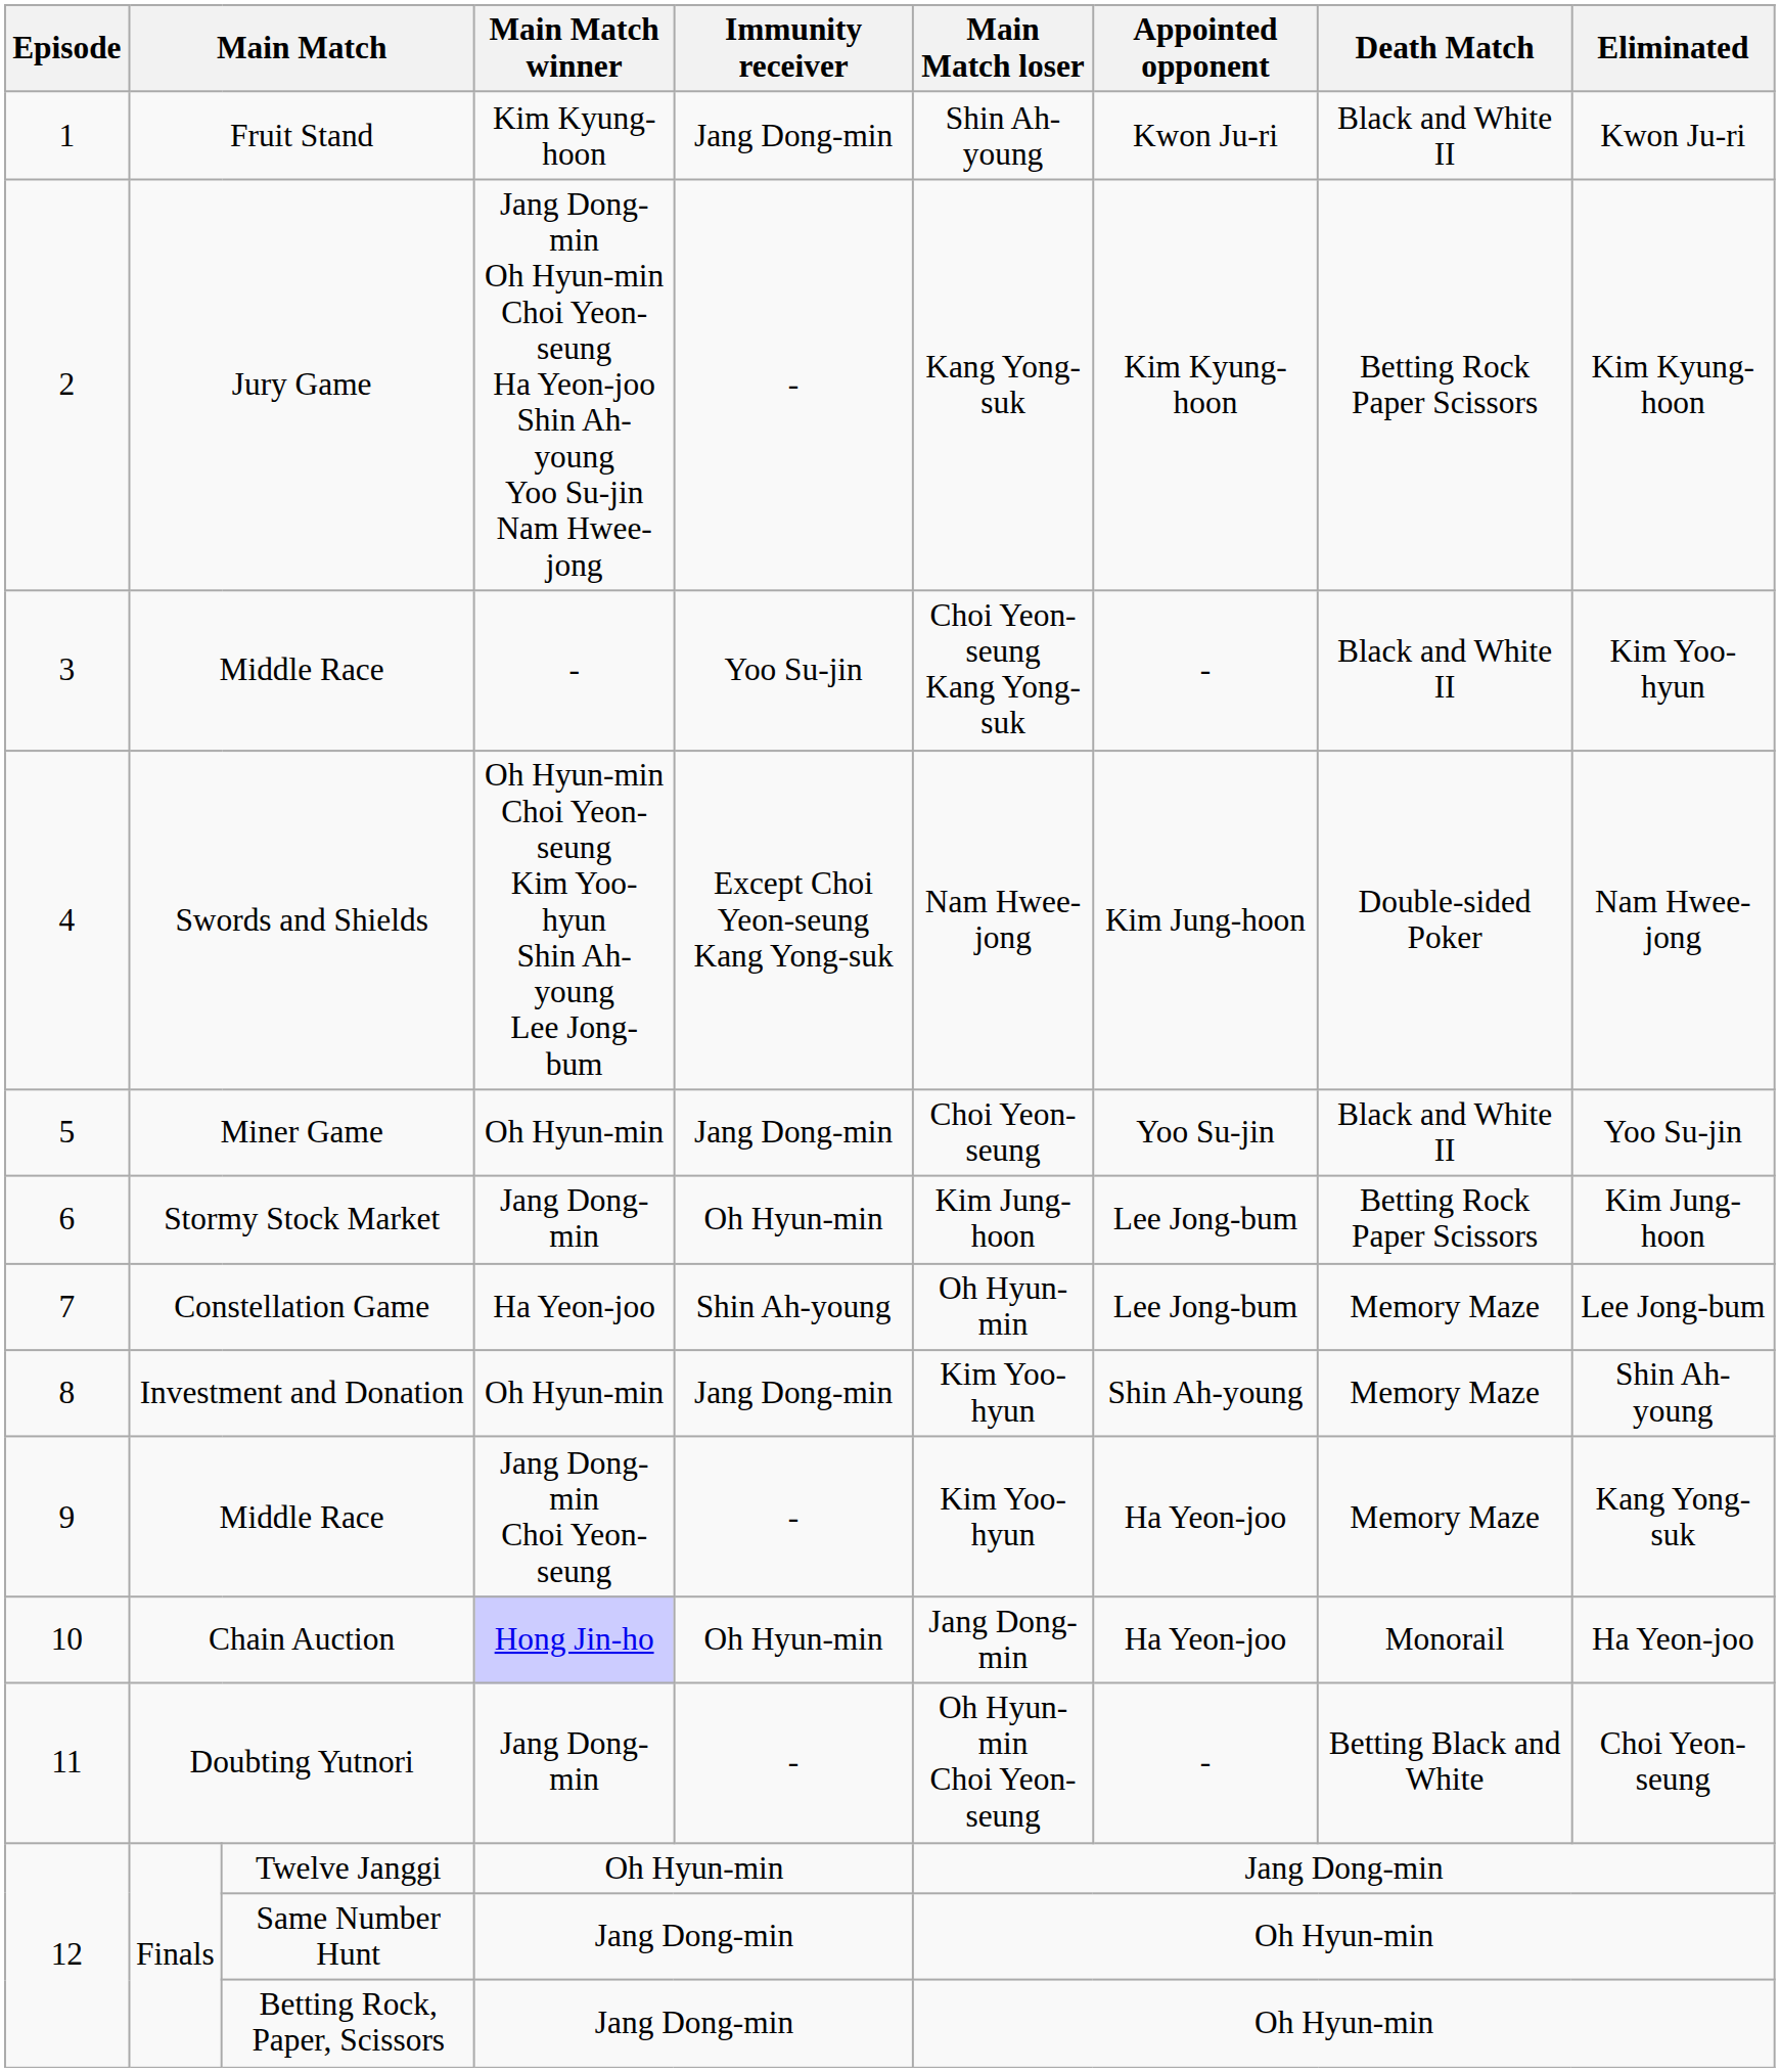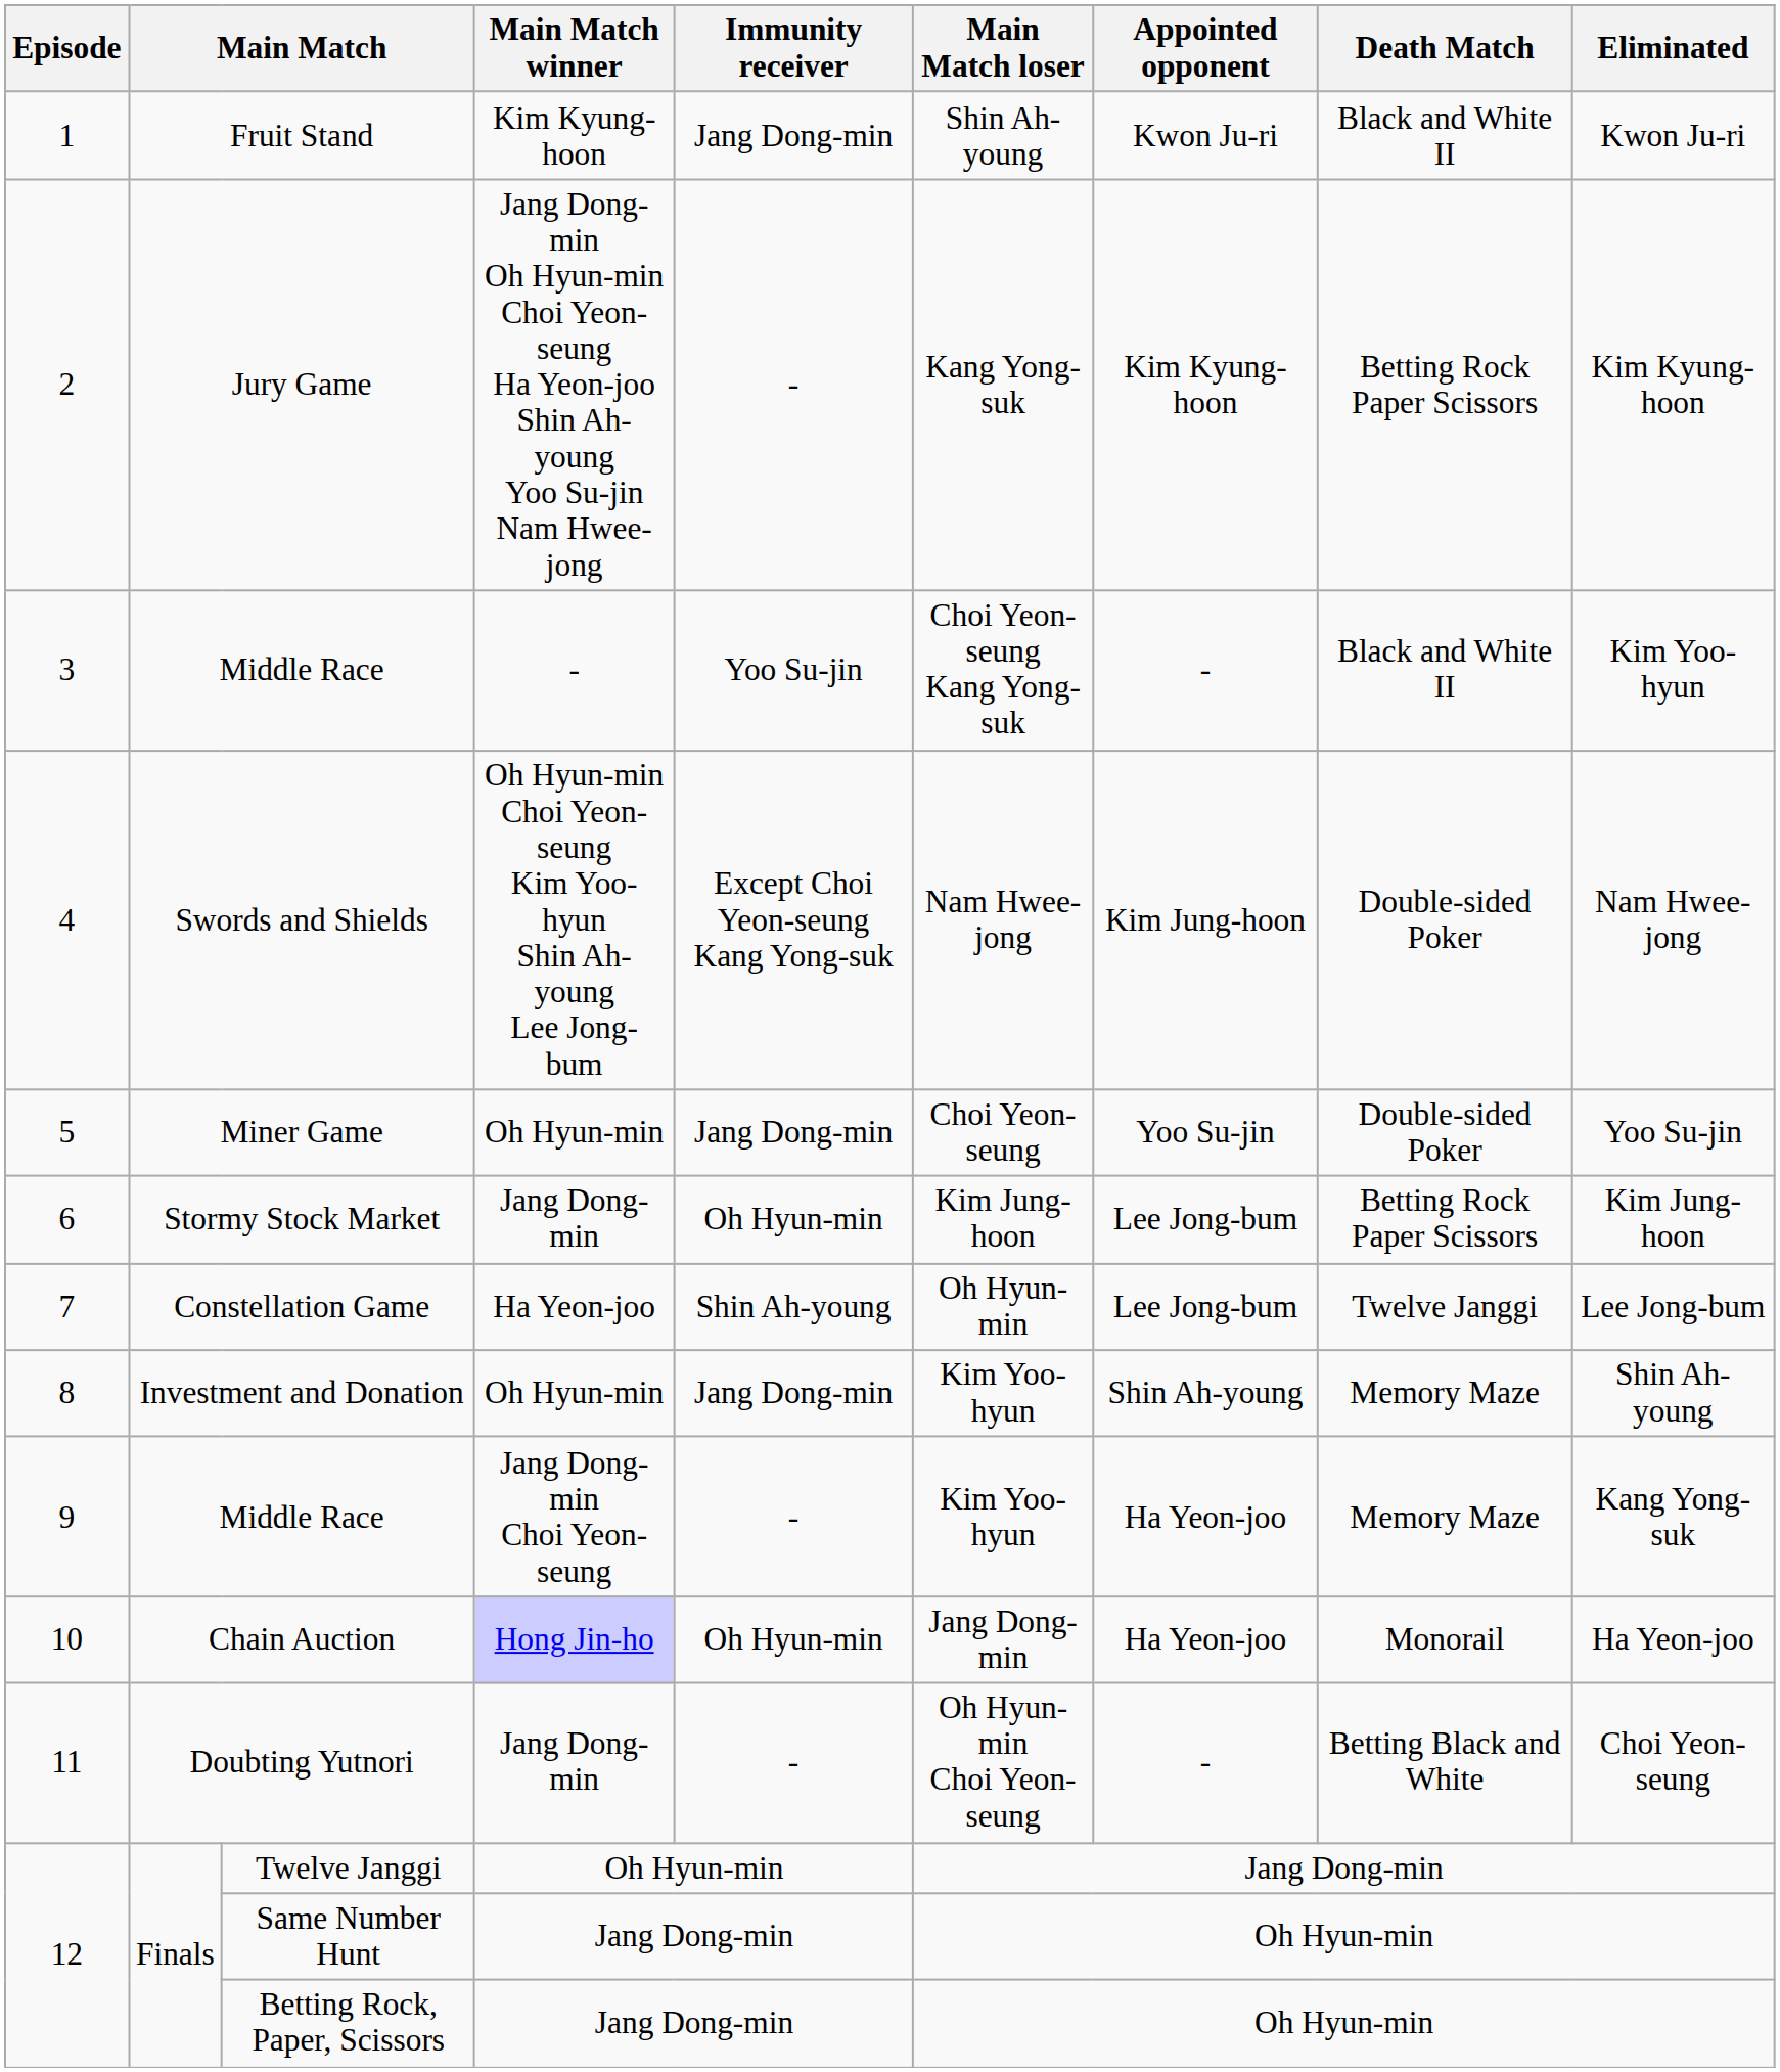 <table class="wikitable sortable plainrowheaders" style="text-align:center; width: 100%;">
 <tr>
 <th>Episode</th>
 <th colspan="2">Main Match</th>
 <th>Main Match winner</th>
 <th>Immunity receiver</th>
 <th>Main Match loser</th>
 <th>Appointed opponent</th>
 <th>Death Match</th>
 <th>Eliminated</th>
 </tr>
 <tr>
 <td>1</td>
 <td colspan="2">Fruit Stand</td>
 <td>Kim Kyung-hoon</td>
 <td>Jang Dong-min</td>
 <td>Shin Ah-young</td>
 <td>Kwon Ju-ri</td>
 <td>Black and White II</td>
 <td>Kwon Ju-ri</td>
 </tr>
 <tr>
 <td>2</td>
 <td colspan="2">Jury Game</td>
 <td>Jang Dong-min<br>Oh Hyun-min<br>Choi Yeon-seung<br>Ha Yeon-joo<br>Shin Ah-young<br>Yoo Su-jin<br>Nam Hwee-jong</td>
 <td>-</td>
 <td>Kang Yong-suk</td>
 <td>Kim Kyung-hoon</td>
 <td>Betting Rock Paper Scissors</td>
 <td>Kim Kyung-hoon</td>
 </tr>
 <tr>
 <td>3</td>
 <td colspan="2">Middle Race</td>
 <td>-</td>
 <td>Yoo Su-jin</td>
 <td>Choi Yeon-seung<br>Kang Yong-suk</td>
 <td>-</td>
 <td>Black and White II</td>
 <td>Kim Yoo-hyun</td>
 </tr>
 <tr>
 <td>4</td>
 <td colspan="2">Swords and Shields</td>
 <td>Oh Hyun-min<br>Choi Yeon-seung<br>Kim Yoo-hyun<br>Shin Ah-young<br>Lee Jong-bum</td>
 <td>Except Choi Yeon-seung<br>Kang Yong-suk</td>
 <td>Nam Hwee-jong</td>
 <td>Kim Jung-hoon</td>
 <td>Double-sided Poker</td>
 <td>Nam Hwee-jong</td>
 </tr>
 <tr>
 <td>5</td>
 <td colspan="2">Miner Game</td>
 <td>Oh Hyun-min</td>
 <td>Jang Dong-min</td>
 <td>Choi Yeon-seung</td>
 <td>Yoo Su-jin</td>
-<td>Black and White II</td>
+<td>Double-sided Poker</td>
 <td>Yoo Su-jin</td>
 </tr>
 <tr>
 <td>6</td>
 <td colspan="2">Stormy Stock Market</td>
 <td>Jang Dong-min</td>
 <td>Oh Hyun-min</td>
 <td>Kim Jung-hoon</td>
 <td>Lee Jong-bum</td>
 <td>Betting Rock Paper Scissors</td>
 <td>Kim Jung-hoon</td>
 </tr>
 <tr>
 <td>7</td>
 <td colspan="2">Constellation Game</td>
 <td>Ha Yeon-joo</td>
 <td>Shin Ah-young</td>
 <td>Oh Hyun-min</td>
 <td>Lee Jong-bum</td>
-<td>Memory Maze</td>
+<td>Twelve Janggi</td>
 <td>Lee Jong-bum</td>
 </tr>
 <tr>
 <td>8</td>
 <td colspan="2">Investment and Donation</td>
 <td>Oh Hyun-min</td>
 <td>Jang Dong-min</td>
 <td>Kim Yoo-hyun</td>
 <td>Shin Ah-young</td>
 <td>Memory Maze</td>
 <td>Shin Ah-young</td>
 </tr>
 <tr>
 <td>9</td>
 <td colspan="2">Middle Race</td>
 <td>Jang Dong-min<br>Choi Yeon-seung</td>
 <td>-</td>
 <td>Kim Yoo-hyun</td>
 <td>Ha Yeon-joo</td>
 <td>Memory Maze</td>
 <td>Kang Yong-suk</td>
 </tr>
 <tr>
 <td>10</td>
 <td colspan="2">Chain Auction</td>
 <td style="background:#CCCCFF;"><a href='#'>Hong Jin-ho</a>  </td>
 <td>Oh Hyun-min</td>
 <td>Jang Dong-min</td>
 <td>Ha Yeon-joo</td>
 <td>Monorail</td>
 <td>Ha Yeon-joo</td>
 </tr>
 <tr>
 <td>11</td>
 <td colspan="2">Doubting Yutnori</td>
 <td>Jang Dong-min</td>
 <td>-</td>
 <td>Oh Hyun-min<br>Choi Yeon-seung</td>
 <td>-</td>
 <td>Betting Black and White</td>
 <td>Choi Yeon-seung</td>
 </tr>
 <tr>
 <td rowspan="3">12</td>
 <td rowspan="3">Finals</td>
 <td>Twelve Janggi</td>
 <td colspan="2">Oh Hyun-min</td>
 <td colspan="4">Jang Dong-min</td>
 </tr>
 <tr>
 <td>Same Number Hunt</td>
 <td colspan="2">Jang Dong-min</td>
 <td colspan="4">Oh Hyun-min</td>
 </tr>
 <tr>
 <td>Betting Rock, Paper, Scissors</td>
 <td colspan="2">Jang Dong-min</td>
 <td colspan="4">Oh Hyun-min</td>
 </tr>
 </table>
